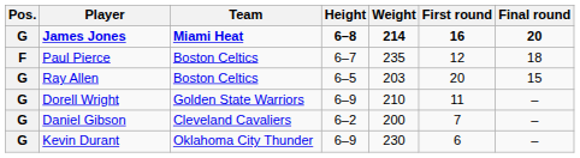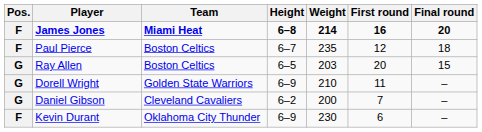 <table class="wikitable">
 <tr>
 <th>Pos.</th>
 <th style="width:150px;">Player</th>
 <th width=175>Team</th>
 <th>Height</th>
 <th>Weight</th>
 <th>First round</th>
 <th>Final round</th>
 </tr>
 <tr>
-<th>G</th>
+<th>F</th>
 <td><strong><a href='#'>James Jones</a></strong></td>
 <td><strong><a href='#'>Miami Heat</a></strong></td>
 <td align=center><strong>6–8</strong></td>
 <td align=center><strong>214</strong></td>
 <td align=center><strong>16</strong></td>
 <td align=center><strong>20</strong></td>
 </tr>
 <tr>
 <th>F</th>
 <td><a href='#'>Paul Pierce</a></td>
 <td><a href='#'>Boston Celtics</a></td>
 <td align=center>6–7</td>
 <td align=center>235</td>
 <td align=center>12</td>
 <td align=center>18</td>
 </tr>
 <tr>
 <th>G</th>
 <td><a href='#'>Ray Allen</a></td>
 <td><a href='#'>Boston Celtics</a></td>
 <td align=center>6–5</td>
 <td align=center>203</td>
 <td align=center>20</td>
 <td align=center>15</td>
 </tr>
 <tr>
 <th>G</th>
 <td><a href='#'>Dorell Wright</a></td>
 <td><a href='#'>Golden State Warriors</a></td>
 <td align=center>6–9</td>
 <td align=center>210</td>
 <td align=center>11</td>
 <td align=center>–</td>
 </tr>
 <tr>
 <th>G</th>
 <td><a href='#'>Daniel Gibson</a></td>
 <td><a href='#'>Cleveland Cavaliers</a></td>
 <td align=center>6–2</td>
 <td align=center>200</td>
 <td align=center>7</td>
 <td align=center>–</td>
 </tr>
 <tr>
-<th>G</th>
+<th>F</th>
 <td><a href='#'>Kevin Durant</a></td>
 <td><a href='#'>Oklahoma City Thunder</a></td>
 <td align=center>6–9</td>
 <td align=center>230</td>
 <td align=center>6</td>
 <td align=center>–</td>
 </tr>
 </table>
